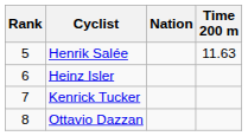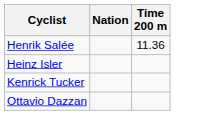 <table class="wikitable sortable" style="text-align:center;">
 <tr>
-<th>Rank</th>
 <th>Cyclist</th>
 <th>Nation</th>
 <th>Time<br>200 m</th>
 </tr>
 <tr>
-<td>5</td>
 <td align=left><a href='#'>Henrik Salée</a></td>
 <td align=left></td>
-<td>11.63</td>
+<td>11.36</td>
 </tr>
 <tr>
-<td>6</td>
 <td align=left><a href='#'>Heinz Isler</a></td>
 <td align=left></td>
 <td></td>
 </tr>
 <tr>
-<td>7</td>
 <td align=left><a href='#'>Kenrick Tucker</a></td>
 <td align=left></td>
 <td></td>
 </tr>
 <tr>
-<td>8</td>
 <td align=left><a href='#'>Ottavio Dazzan</a></td>
 <td align=left></td>
 <td></td>
 </tr>
 </table>
